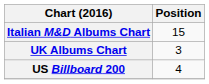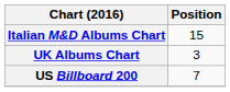 <table class="wikitable plainrowheaders sortable" style="text-align:center;">
 <tr>
 <th>Chart (2016)</th>
 <th>Position</th>
 </tr>
 <tr>
 <th scope="row"><a href='#'>Italian <em>M&D</em> Albums Chart</a></th>
 <td>15</td>
 </tr>
 <tr>
 <th scope="row"><a href='#'>UK Albums Chart</a></th>
 <td>3</td>
 </tr>
 <tr>
 <th scope="row">US <a href='#'><em>Billboard</em> 200</a></th>
-<td>4</td>
+<td>7</td>
 </tr>
 <tr>
 </tr>
 </table>
